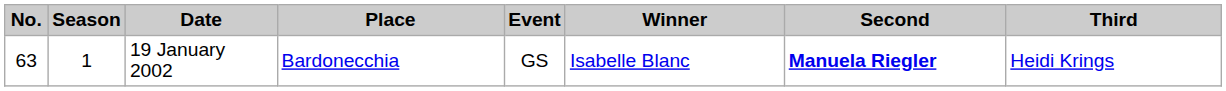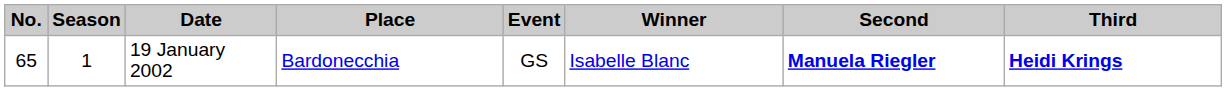 <table class="wikitable plainrowheaders" style="background:#fff; font-size:86%; border:grey solid 1px; border-collapse:collapse;">
 <tr style="background:#ccc; text-align:center;">
 <th scope="col" style="background:#ccc; width:25px;">No.</th>
 <th scope="col" style="background:#ccc; width:30px;">Season</th>
 <th scope="col" style="background:#ccc; width:120px;">Date</th>
 <th scope="col" style="background:#ccc; width:180px;">Place</th>
 <th scope="col" style="background:#ccc; width:15px;">Event</th>
 <th scope="col" style="background:#ccc; width:185px;">Winner</th>
 <th scope="col" style="background:#ccc; width:185px;">Second</th>
 <th scope="col" style="background:#ccc; width:185px;">Third</th>
 </tr>
 <tr>
-<td align=center>63</td>
+<td align=center>65</td>
 <td align=center>1</td>
 <td>19 January 2002</td>
 <td> <a href='#'>Bardonecchia</a></td>
 <td align=center>GS</td>
 <td> <a href='#'>Isabelle Blanc</a></td>
 <td><strong> <a href='#'>Manuela Riegler</a></strong></td>
-<td> <a href='#'>Heidi Krings</a></td>
+<td><strong> <a href='#'>Heidi Krings</a></strong></td>
 </tr>
 </table>
